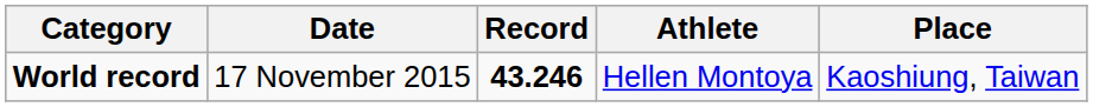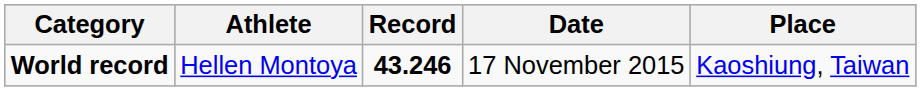 <table class="wikitable" style="text-align:center">
 <tr>
 <th>Category</th>
+<th>Athlete</th>
+<th>Record</th>
 <th>Date</th>
-<th>Record</th>
-<th>Athlete</th>
 <th>Place</th>
 </tr>
 <tr>
 <td><strong>World record </strong></td>
+<td align="left"> <a href='#'>Hellen Montoya</a></td>
+<td><strong>43.246</strong></td>
 <td>17 November 2015</td>
-<td><strong>43.246</strong></td>
-<td align="left"> <a href='#'>Hellen Montoya</a></td>
 <td><a href='#'>Kaoshiung</a>, <a href='#'>Taiwan</a></td>
 </tr>
 </table>
